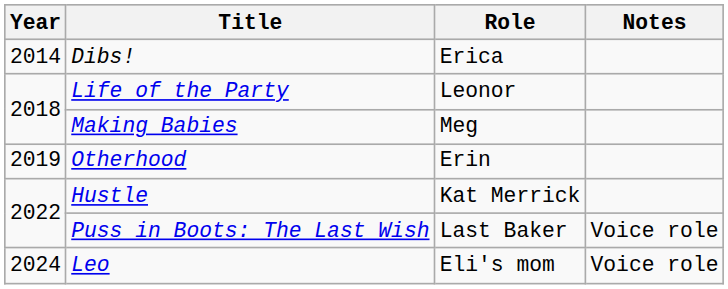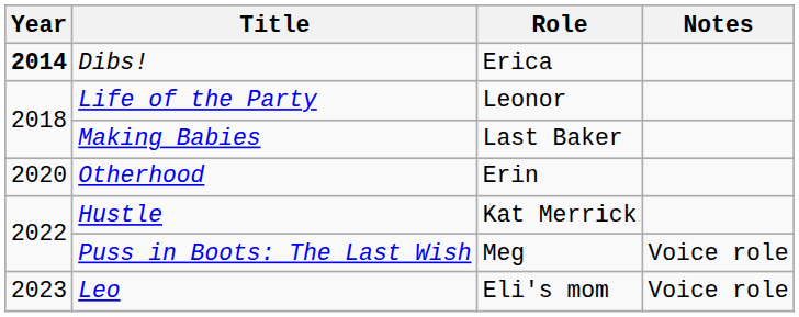 <table class="wikitable sortable">
 <tr>
 <th>Year</th>
 <th>Title</th>
 <th>Role</th>
 <th>Notes</th>
 </tr>
 <tr>
-<td>2014</td>
+<td><strong>2014</strong></td>
 <td><em>Dibs!</em></td>
 <td>Erica</td>
 <td></td>
 </tr>
 <tr>
 <td rowspan="2">2018</td>
 <td><em><a href='#'>Life of the Party</a></em></td>
 <td>Leonor</td>
 <td></td>
 </tr>
 <tr>
 <td><em><a href='#'>Making Babies</a></em></td>
-<td>Meg</td>
+<td>Last Baker</td>
 <td></td>
 </tr>
 <tr>
-<td>2019</td>
+<td>2020</td>
 <td><em><a href='#'>Otherhood</a></em></td>
 <td>Erin</td>
 <td></td>
 </tr>
 <tr>
 <td rowspan="2">2022</td>
 <td><em><a href='#'>Hustle</a></em></td>
 <td>Kat Merrick</td>
 <td></td>
 </tr>
 <tr>
 <td><em><a href='#'>Puss in Boots: The Last Wish</a></em></td>
-<td>Last Baker</td>
+<td>Meg</td>
 <td>Voice role</td>
 </tr>
 <tr>
-<td>2024</td>
+<td>2023</td>
 <td><em><a href='#'>Leo</a></em></td>
 <td>Eli's mom</td>
 <td>Voice role</td>
 </tr>
 </table>
